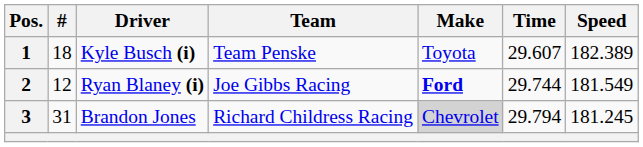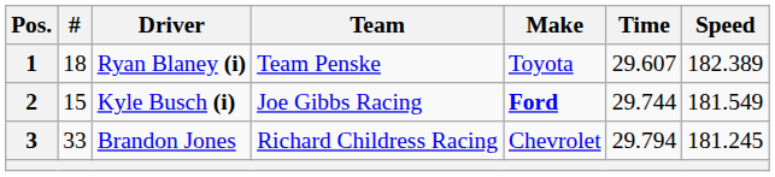 <table class="wikitable" style="font-size:95%">
 <tr>
 <th>Pos.</th>
 <th>#</th>
 <th>Driver</th>
 <th>Team</th>
 <th>Make</th>
 <th>Time</th>
 <th>Speed</th>
 </tr>
 <tr>
 <th>1</th>
 <td>18</td>
-<td><a href='#'>Kyle Busch</a> <strong>(i)</strong></td>
+<td><a href='#'>Ryan Blaney</a> <strong>(i)</strong></td>
 <td><a href='#'>Team Penske</a></td>
 <td><a href='#'>Toyota</a></td>
 <td>29.607</td>
 <td>182.389</td>
 </tr>
 <tr>
 <th>2</th>
-<td>12</td>
-<td><a href='#'>Ryan Blaney</a> <strong>(i)</strong></td>
+<td>15</td>
+<td><a href='#'>Kyle Busch</a> <strong>(i)</strong></td>
 <td><a href='#'>Joe Gibbs Racing</a></td>
 <td><strong><a href='#'>Ford</a></strong></td>
 <td>29.744</td>
 <td>181.549</td>
 </tr>
 <tr>
 <th>3</th>
-<td>31</td>
+<td>33</td>
 <td><a href='#'>Brandon Jones</a></td>
 <td><a href='#'>Richard Childress Racing</a></td>
-<td style="background: lightgrey;"><a href='#'>Chevrolet</a></td>
+<td><a href='#'>Chevrolet</a></td>
 <td>29.794</td>
 <td>181.245</td>
 </tr>
 <tr>
 <th colspan="7"></th>
 </tr>
 </table>
